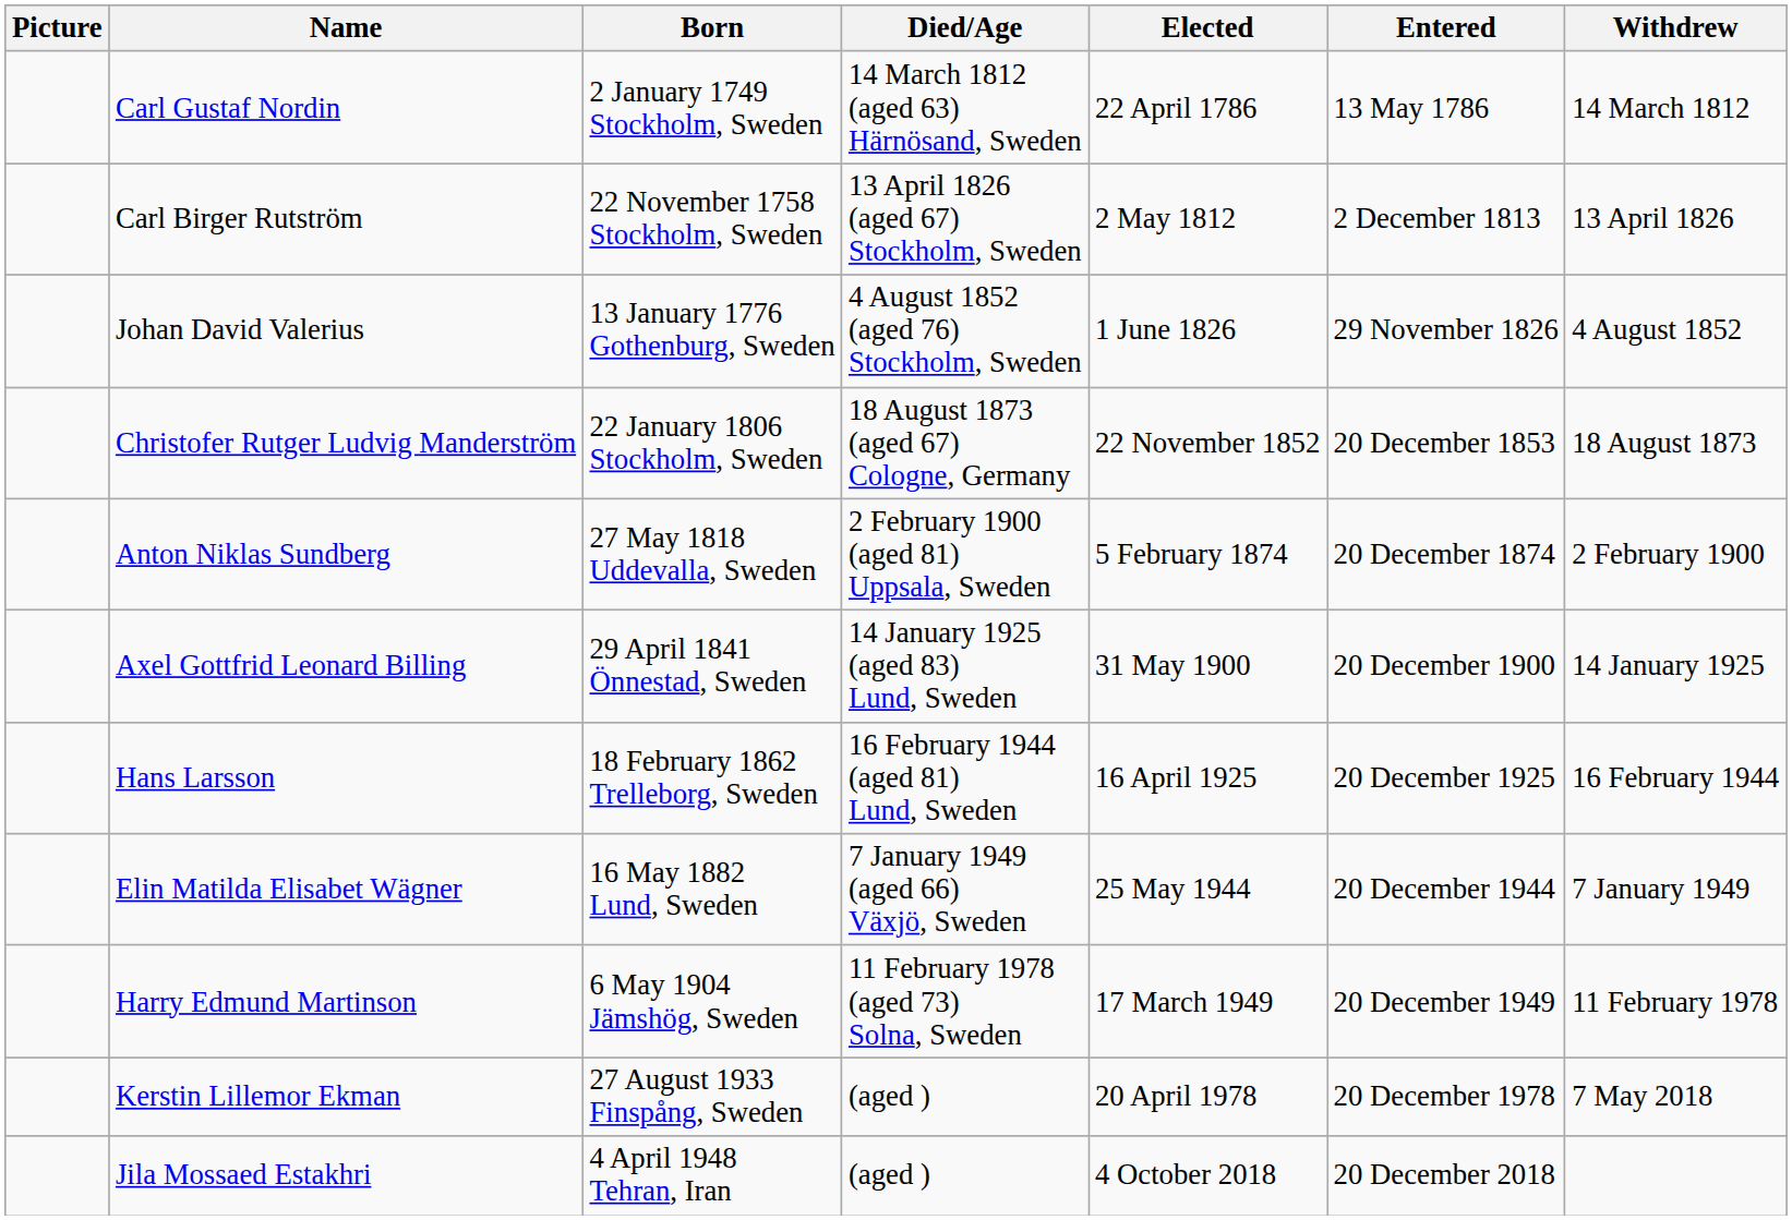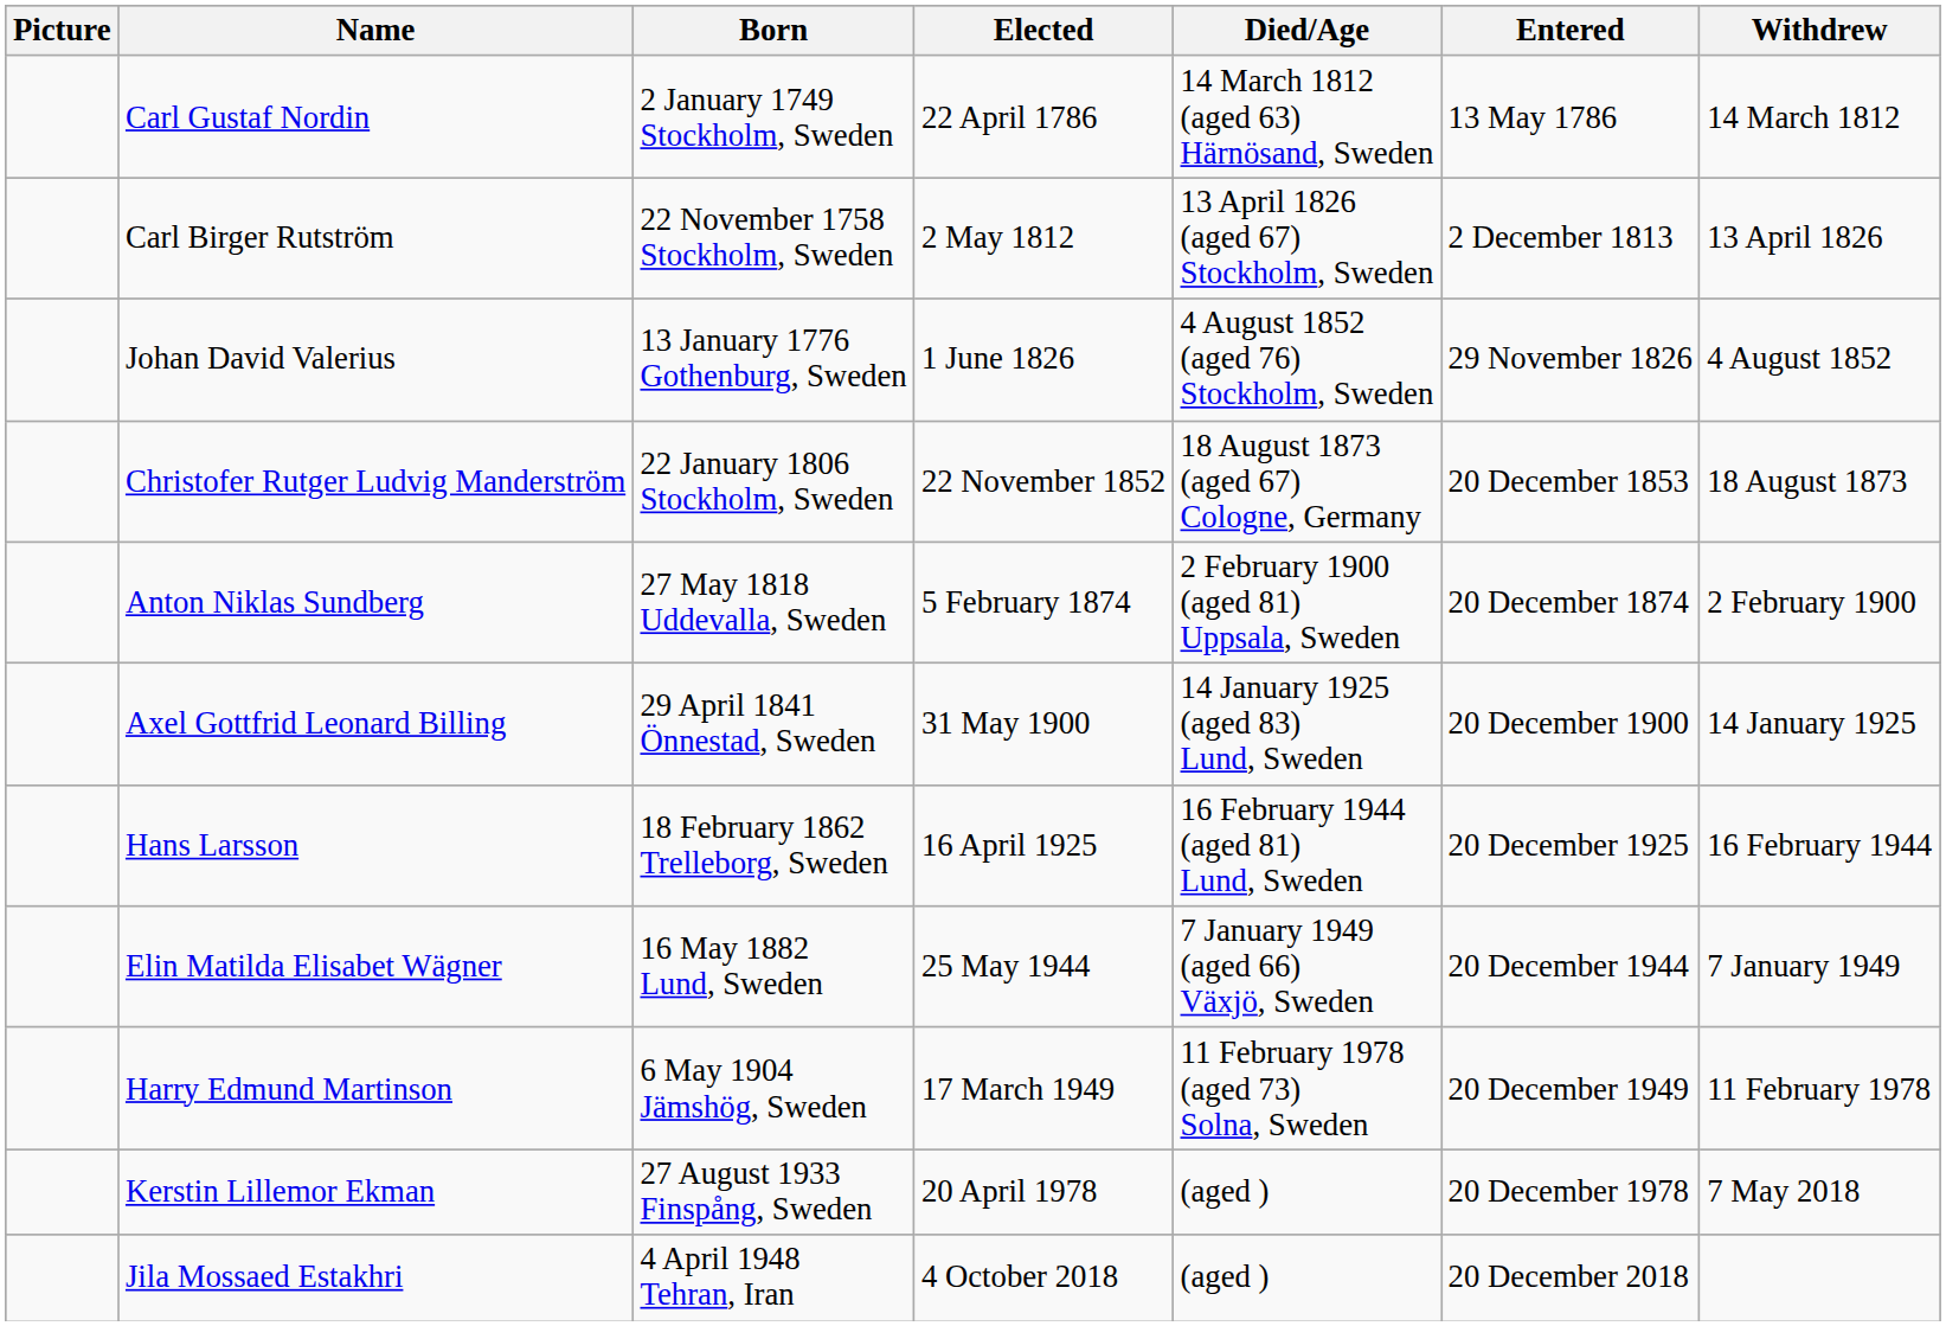 <table class="wikitable sortable">
 <tr>
 <th>Picture</th>
 <th>Name</th>
 <th>Born</th>
+<th>Elected</th>
 <th>Died/Age</th>
-<th>Elected</th>
 <th>Entered</th>
 <th>Withdrew</th>
 </tr>
 <tr>
 <td></td>
 <td><a href='#'>Carl Gustaf Nordin</a></td>
 <td>2 January 1749 <br> <a href='#'>Stockholm</a>, Sweden</td>
+<td>22 April 1786</td>
 <td>14 March 1812 <br> (aged 63) <br> <a href='#'>Härnösand</a>, Sweden</td>
-<td>22 April 1786</td>
 <td>13 May 1786</td>
 <td>14 March 1812</td>
 </tr>
 <tr>
 <td></td>
 <td>Carl Birger Rutström</td>
 <td>22 November 1758 <br> <a href='#'>Stockholm</a>, Sweden</td>
+<td>2 May 1812</td>
 <td>13 April 1826 <br> (aged 67) <br> <a href='#'>Stockholm</a>, Sweden</td>
-<td>2 May 1812</td>
 <td>2 December 1813</td>
 <td>13 April 1826</td>
 </tr>
 <tr>
 <td></td>
 <td>Johan David Valerius</td>
 <td>13 January 1776 <br> <a href='#'>Gothenburg</a>, Sweden</td>
+<td>1 June 1826</td>
 <td>4 August 1852 <br> (aged 76) <br> <a href='#'>Stockholm</a>, Sweden</td>
-<td>1 June 1826</td>
 <td>29 November 1826</td>
 <td>4 August 1852</td>
 </tr>
 <tr>
 <td></td>
 <td><a href='#'>Christofer Rutger Ludvig Manderström</a></td>
 <td>22 January 1806 <br> <a href='#'>Stockholm</a>, Sweden</td>
+<td>22 November 1852</td>
 <td>18 August 1873 <br> (aged 67) <br> <a href='#'>Cologne</a>, Germany</td>
-<td>22 November 1852</td>
 <td>20 December 1853</td>
 <td>18 August 1873</td>
 </tr>
 <tr>
 <td></td>
 <td><a href='#'>Anton Niklas Sundberg</a></td>
 <td>27 May 1818 <br> <a href='#'>Uddevalla</a>, Sweden</td>
+<td>5 February 1874</td>
 <td>2 February 1900 <br> (aged 81) <br> <a href='#'>Uppsala</a>, Sweden</td>
-<td>5 February 1874</td>
 <td>20 December 1874</td>
 <td>2 February 1900</td>
 </tr>
 <tr>
 <td></td>
 <td><a href='#'>Axel Gottfrid Leonard Billing</a></td>
 <td>29 April 1841 <br> <a href='#'>Önnestad</a>, Sweden</td>
+<td>31 May 1900</td>
 <td>14 January 1925 <br> (aged 83) <br> <a href='#'>Lund</a>, Sweden</td>
-<td>31 May 1900</td>
 <td>20 December 1900</td>
 <td>14 January 1925</td>
 </tr>
 <tr>
 <td></td>
 <td><a href='#'>Hans Larsson</a></td>
 <td>18 February 1862 <br> <a href='#'>Trelleborg</a>, Sweden</td>
+<td>16 April 1925</td>
 <td>16 February 1944 <br> (aged 81) <br> <a href='#'>Lund</a>, Sweden</td>
-<td>16 April 1925</td>
 <td>20 December 1925</td>
 <td>16 February 1944</td>
 </tr>
 <tr>
 <td></td>
 <td><a href='#'>Elin Matilda Elisabet Wägner</a></td>
 <td>16 May 1882 <br> <a href='#'>Lund</a>, Sweden</td>
+<td>25 May 1944</td>
 <td>7 January 1949 <br> (aged 66) <br> <a href='#'>Växjö</a>, Sweden</td>
-<td>25 May 1944</td>
 <td>20 December 1944</td>
 <td>7 January 1949</td>
 </tr>
 <tr>
 <td></td>
 <td><a href='#'>Harry Edmund Martinson</a></td>
 <td>6 May 1904 <br> <a href='#'>Jämshög</a>, Sweden</td>
+<td>17 March 1949</td>
 <td>11 February 1978 <br> (aged 73) <br> <a href='#'>Solna</a>, Sweden</td>
-<td>17 March 1949</td>
 <td>20 December 1949</td>
 <td>11 February 1978</td>
 </tr>
 <tr>
 <td></td>
 <td><a href='#'>Kerstin Lillemor Ekman</a></td>
 <td>27 August 1933 <br> <a href='#'>Finspång</a>, Sweden</td>
+<td>20 April 1978</td>
 <td>(aged )</td>
-<td>20 April 1978</td>
 <td>20 December 1978</td>
 <td>7 May 2018</td>
 </tr>
 <tr>
 <td></td>
 <td><a href='#'>Jila Mossaed Estakhri</a></td>
 <td>4 April 1948 <br> <a href='#'>Tehran</a>, Iran</td>
+<td>4 October 2018</td>
 <td>(aged )</td>
-<td>4 October 2018</td>
 <td>20 December 2018</td>
 <td></td>
 </tr>
 </table>
